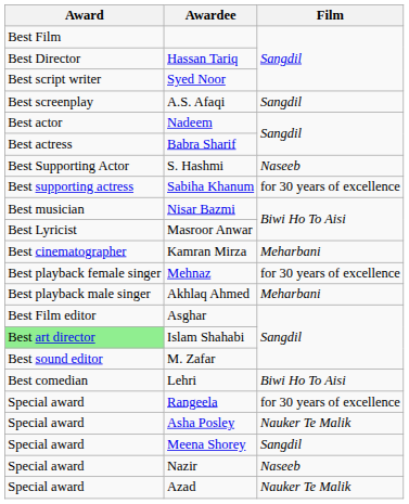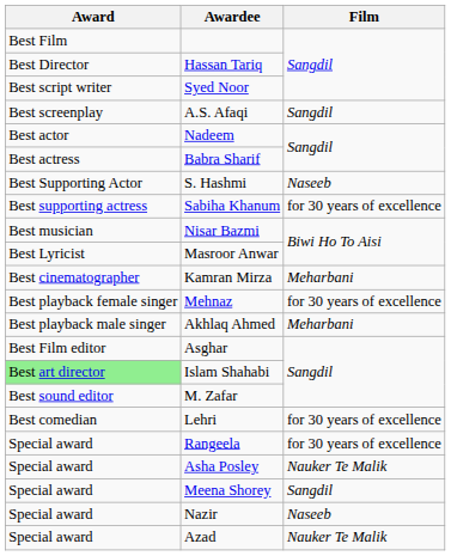 <table class="wikitable">
 <tr>
 <th>Award</th>
 <th>Awardee</th>
 <th>Film</th>
 </tr>
 <tr>
 <td>Best Film</td>
 <td></td>
 <td rowspan=3><em><a href='#'>Sangdil</a></em></td>
 </tr>
 <tr>
 <td>Best Director</td>
 <td><a href='#'>Hassan Tariq</a></td>
 </tr>
 <tr>
 <td>Best script writer</td>
 <td><a href='#'>Syed Noor</a></td>
 </tr>
 <tr>
 <td>Best screenplay</td>
 <td>A.S. Afaqi</td>
 <td><em>Sangdil</em></td>
 </tr>
 <tr>
 <td>Best actor</td>
 <td><a href='#'>Nadeem</a></td>
 <td rowspan=2><em>Sangdil</em></td>
 </tr>
 <tr>
 <td>Best actress</td>
 <td><a href='#'>Babra Sharif</a></td>
 </tr>
 <tr>
 <td>Best Supporting Actor</td>
 <td>S. Hashmi</td>
 <td><em>Naseeb</em></td>
 </tr>
 <tr>
 <td>Best <a href='#'>supporting actress</a></td>
 <td><a href='#'>Sabiha Khanum</a></td>
 <td>for 30 years of excellence</td>
 </tr>
 <tr>
 <td>Best musician</td>
 <td><a href='#'>Nisar Bazmi</a></td>
 <td rowspan=2><em>Biwi Ho To Aisi</em></td>
 </tr>
 <tr>
 <td>Best Lyricist</td>
 <td>Masroor Anwar</td>
 </tr>
 <tr>
 <td>Best <a href='#'>cinematographer</a></td>
 <td>Kamran Mirza</td>
 <td><em>Meharbani</em></td>
 </tr>
 <tr>
 <td>Best playback female singer</td>
 <td><a href='#'>Mehnaz</a></td>
 <td>for 30 years of excellence</td>
 </tr>
 <tr>
 <td>Best playback male singer</td>
 <td>Akhlaq Ahmed</td>
 <td><em>Meharbani</em></td>
 </tr>
 <tr>
 <td>Best Film editor</td>
 <td>Asghar</td>
 <td rowspan=3><em>Sangdil</em></td>
 </tr>
 <tr>
 <td style="background: lightgreen;">Best <a href='#'>art director</a></td>
 <td>Islam Shahabi</td>
 </tr>
 <tr>
 <td>Best <a href='#'>sound editor</a></td>
 <td>M. Zafar</td>
 </tr>
 <tr>
 <td>Best comedian</td>
 <td>Lehri</td>
-<td><em>Biwi Ho To Aisi</em></td>
+<td>for 30 years of excellence</td>
 </tr>
 <tr>
 <td>Special award</td>
 <td><a href='#'>Rangeela</a></td>
 <td>for 30 years of excellence</td>
 </tr>
 <tr>
 <td>Special award</td>
 <td><a href='#'>Asha Posley</a></td>
 <td><em>Nauker Te Malik</em></td>
 </tr>
 <tr>
 <td>Special award</td>
 <td><a href='#'>Meena Shorey</a></td>
 <td><em>Sangdil</em></td>
 </tr>
 <tr>
 <td>Special award</td>
 <td>Nazir</td>
 <td><em>Naseeb</em></td>
 </tr>
 <tr>
 <td>Special award</td>
 <td>Azad</td>
 <td><em>Nauker Te Malik</em></td>
 </tr>
 </table>
